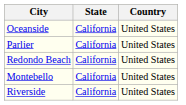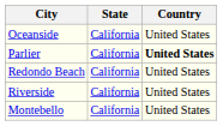 <table class="wikitable" style="font-size:100%; background:#FFFFEF; float:left;">
 <tr>
 <th>City</th>
 <th>State</th>
 <th>Country</th>
 </tr>
 <tr>
 <td><a href='#'>Oceanside</a></td>
 <td> <a href='#'>California</a></td>
 <td> United States</td>
 </tr>
 <tr>
 <td><a href='#'>Parlier</a></td>
 <td> <a href='#'>California</a></td>
+<td><strong> United States</strong></td>
+</tr>
+<tr>
+<td><a href='#'>Redondo Beach</a></td>
+<td> <a href='#'>California</a></td>
 <td> United States</td>
 </tr>
 <tr>
-<td><a href='#'>Redondo Beach</a></td>
+<td><a href='#'>Riverside</a></td>
 <td> <a href='#'>California</a></td>
 <td> United States</td>
 </tr>
 <tr>
 <td><a href='#'>Montebello</a></td>
 <td> <a href='#'>California</a></td>
 <td> United States</td>
 </tr>
-<tr>
-<td><a href='#'>Riverside</a></td>
-<td> <a href='#'>California</a></td>
-<td> United States</td>
-</tr>
 </table>
